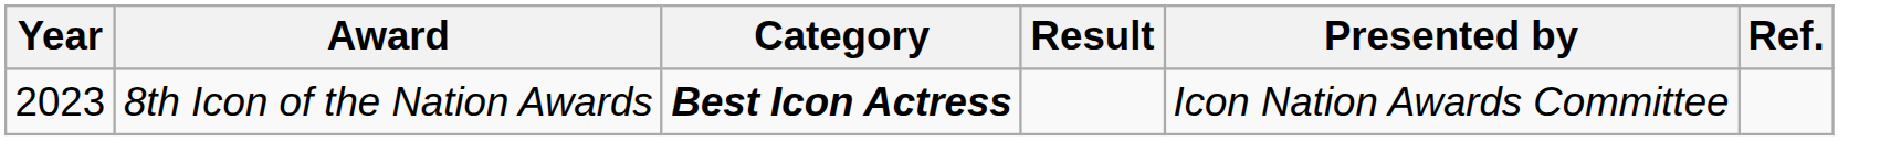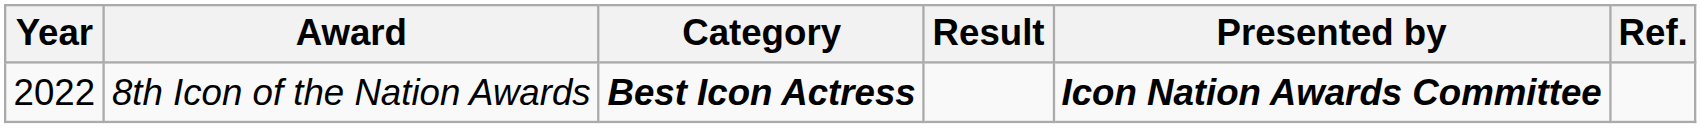 <table class="wikitable">
 <tr>
 <th>Year</th>
 <th>Award</th>
 <th>Category</th>
 <th>Result</th>
 <th>Presented by</th>
 <th>Ref.</th>
 </tr>
 <tr>
-<td>2023</td>
+<td>2022</td>
 <td><em>8th Icon of the Nation Awards</em></td>
 <td><strong><em>Best Icon Actress</em></strong></td>
 <td></td>
-<td><em>Icon Nation Awards Committee</em></td>
+<td><strong><em>Icon Nation Awards Committee</em></strong></td>
 <td></td>
 </tr>
 </table>
